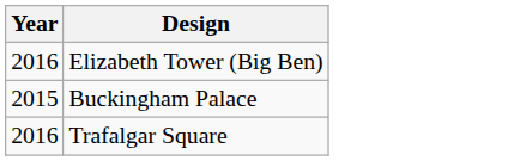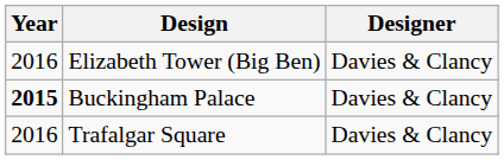 <table class="wikitable">
 <tr>
 <th>Year</th>
 <th>Design</th>
+<th>Designer</th>
 </tr>
 <tr>
 <td>2016</td>
 <td>Elizabeth Tower (Big Ben)</td>
+<td>Davies & Clancy</td>
 </tr>
 <tr>
-<td>2015</td>
+<td><strong>2015</strong></td>
 <td>Buckingham Palace</td>
+<td>Davies & Clancy</td>
 </tr>
 <tr>
 <td>2016</td>
 <td>Trafalgar Square</td>
+<td>Davies & Clancy</td>
 </tr>
 </table>
